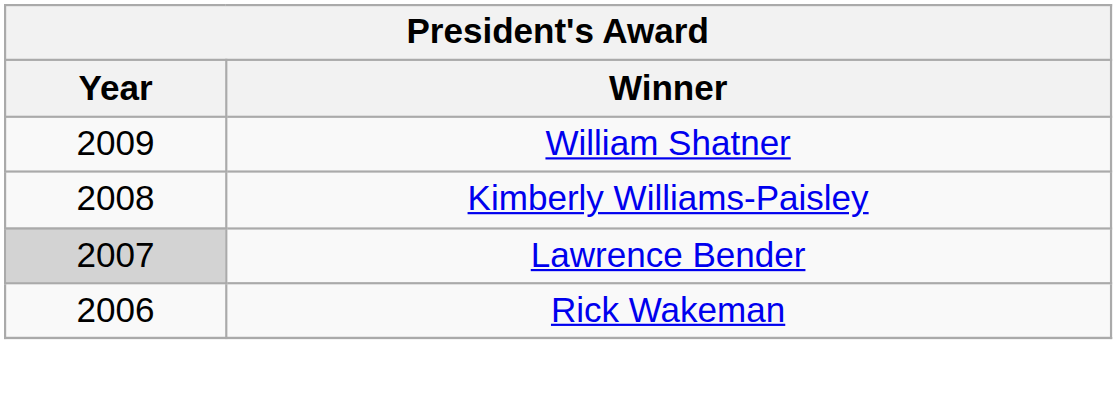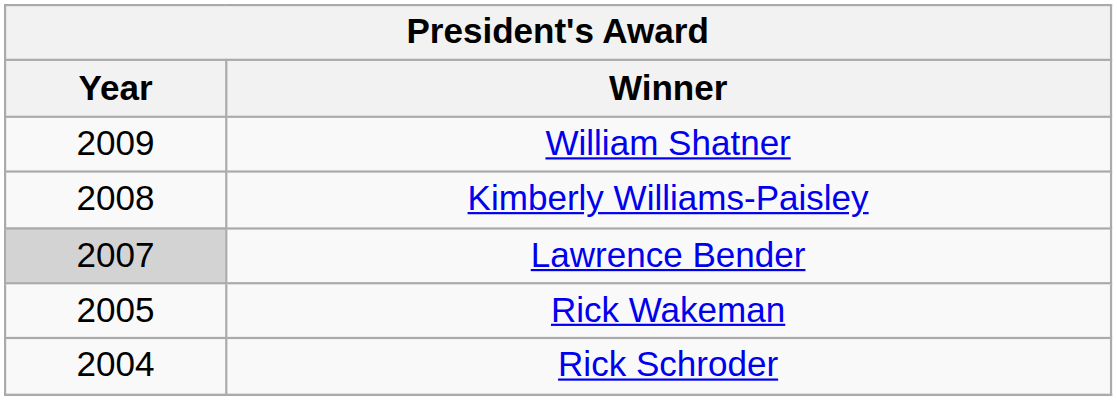 <table class="wikitable" width="40%">
 <tr>
 <th colspan="2" align="center">President's Award</th>
 </tr>
 <tr>
 <th width="20%">Year</th>
 <th width="80%">Winner</th>
 </tr>
 <tr>
 <td align="center">2009</td>
 <td align="center"><a href='#'>William Shatner</a></td>
 </tr>
 <tr>
 <td align="center">2008</td>
 <td align="center"><a href='#'>Kimberly Williams-Paisley</a></td>
 </tr>
 <tr>
 <td align="center" style="background: lightgrey;">2007</td>
 <td align="center"><a href='#'>Lawrence Bender</a></td>
 </tr>
 <tr>
-<td align="center">2006</td>
+<td align="center">2005</td>
 <td align="center"><a href='#'>Rick Wakeman</a></td>
+</tr>
+<tr>
+<td align="center">2004</td>
+<td align="center"><a href='#'>Rick Schroder</a></td>
 </tr>
 <tr>
 </tr>
 </table>
